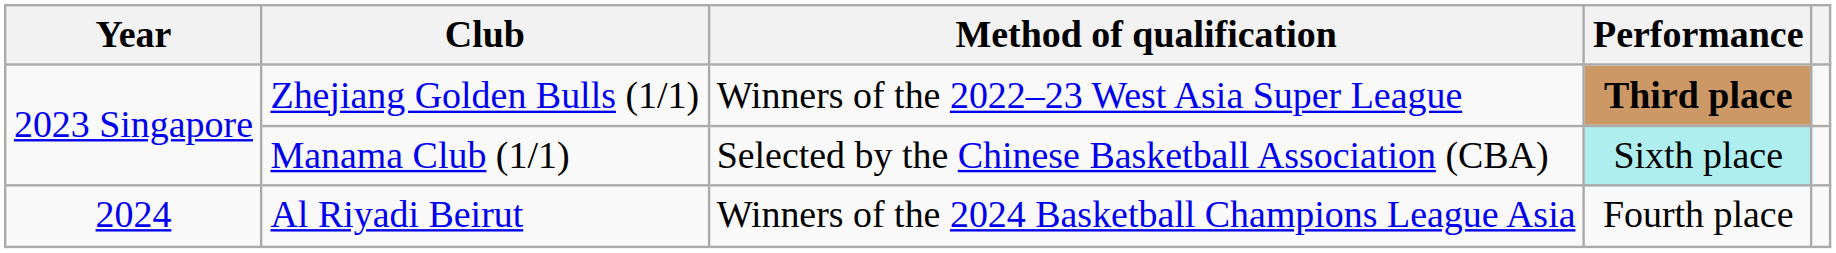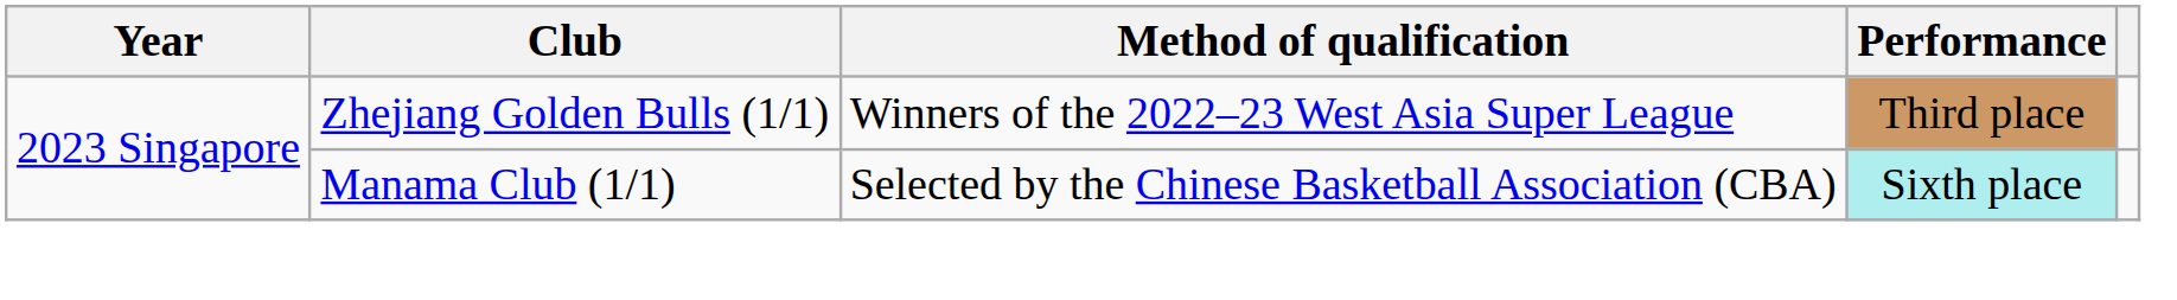 <table class="wikitable plainrowheaders sortable" style="text-align:center;">
 <tr>
 <th scope="col">Year</th>
 <th scope="col">Club</th>
 <th scope="col">Method of qualification</th>
 <th scope="col">Performance</th>
 <th class="unsortable"></th>
 </tr>
 <tr align="center">
 <td rowspan="2" scope="row"><a href='#'>2023 Singapore</a></td>
 <td align="left"> <a href='#'>Zhejiang Golden Bulls</a> (1/1)</td>
 <td align="left">Winners of the <a href='#'>2022–23 West Asia Super League</a></td>
-<td bgcolor="cc9966"><strong>Third place</strong></td>
+<td bgcolor="cc9966">Third place</td>
 <td></td>
 </tr>
 <tr align="center">
 <td align="left"> <a href='#'>Manama Club</a> (1/1)</td>
 <td align="left">Selected by the <a href='#'>Chinese Basketball Association</a> (CBA)</td>
 <td style="background: paleturquoise;">Sixth place</td>
 <td></td>
 </tr>
-<tr>
-<td><a href='#'>2024</a></td>
-<td align="left"> <a href='#'>Al Riyadi Beirut</a></td>
-<td align="left">Winners of the <a href='#'>2024 Basketball Champions League Asia</a></td>
-<td>Fourth place</td>
-<td></td>
-</tr>
 </table>
